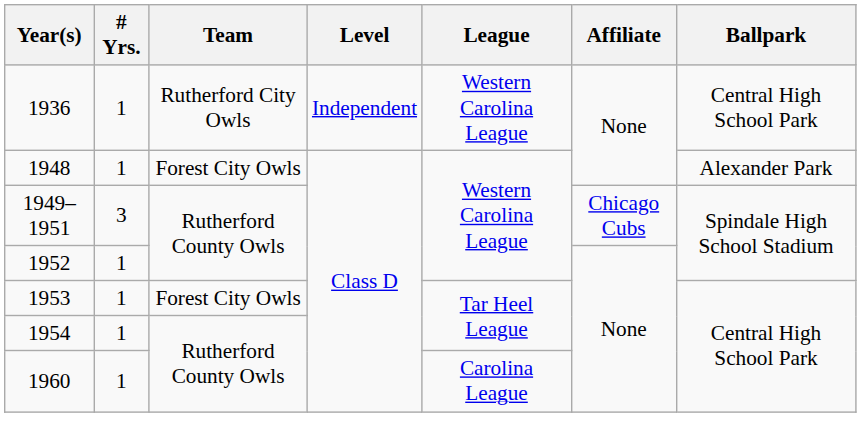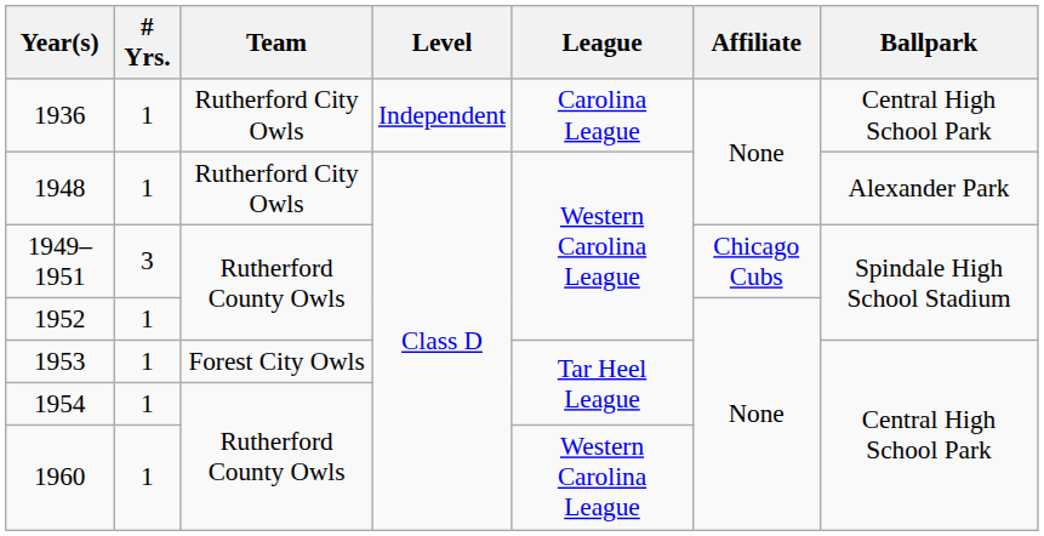 <table class="wikitable" style="text-align:center; font-size: 95%;">
 <tr>
 <th>Year(s)</th>
 <th># Yrs.</th>
 <th>Team</th>
 <th>Level</th>
 <th>League</th>
 <th>Affiliate</th>
 <th>Ballpark</th>
 </tr>
 <tr>
 <td>1936</td>
 <td>1</td>
 <td>Rutherford City Owls</td>
 <td><a href='#'>Independent</a></td>
-<td><a href='#'>Western Carolina League</a></td>
+<td><a href='#'>Carolina League</a></td>
 <td rowspan=2>None</td>
 <td>Central High School Park</td>
 </tr>
 <tr>
 <td>1948</td>
 <td>1</td>
-<td>Forest City Owls</td>
+<td>Rutherford City Owls</td>
 <td rowspan=6><a href='#'>Class D</a></td>
 <td rowspan=3><a href='#'>Western Carolina League</a></td>
 <td>Alexander Park</td>
 </tr>
 <tr>
 <td>1949–1951</td>
 <td>3</td>
 <td rowspan=2>Rutherford County Owls</td>
 <td><a href='#'>Chicago Cubs</a></td>
 <td rowspan=2>Spindale High School Stadium</td>
 </tr>
 <tr>
 <td>1952</td>
 <td>1</td>
 <td rowspan=4>None</td>
 </tr>
 <tr>
 <td>1953</td>
 <td>1</td>
 <td>Forest City Owls</td>
 <td rowspan=2><a href='#'>Tar Heel League</a></td>
 <td rowspan=3>Central High School Park</td>
 </tr>
 <tr>
 <td>1954</td>
 <td>1</td>
 <td rowspan=2>Rutherford County Owls</td>
 </tr>
 <tr>
 <td>1960</td>
 <td>1</td>
-<td><a href='#'>Carolina League</a></td>
+<td><a href='#'>Western Carolina League</a></td>
 </tr>
 </table>
